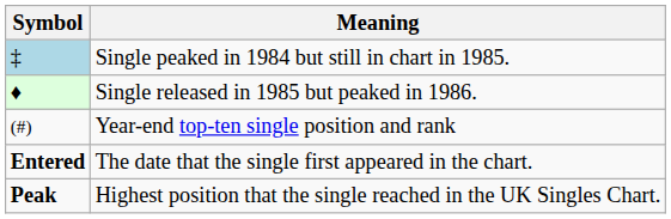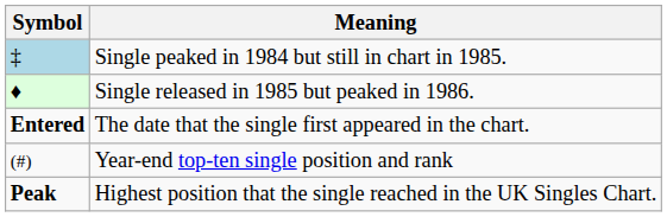 <table Class="wikitable">
 <tr>
 <th>Symbol</th>
 <th>Meaning</th>
 </tr>
 <tr>
 <td bgcolor=lightblue>‡</td>
 <td>Single peaked in 1984 but still in chart in 1985.</td>
 </tr>
 <tr>
 <td bgcolor=#DDFFDD>♦</td>
 <td>Single released in 1985 but peaked in 1986.</td>
 </tr>
 <tr>
+<td><strong>Entered</strong></td>
+<td>The date that the single first appeared in the chart.</td>
+</tr>
+<tr>
 <td><small>(#)</small></td>
 <td>Year-end <a href='#'>top-ten single</a> position and rank</td>
-</tr>
-<tr>
-<td><strong>Entered</strong></td>
-<td>The date that the single first appeared in the chart.</td>
 </tr>
 <tr>
 <td><strong>Peak</strong></td>
 <td>Highest position that the single reached in the UK Singles Chart.</td>
 </tr>
 </table>
